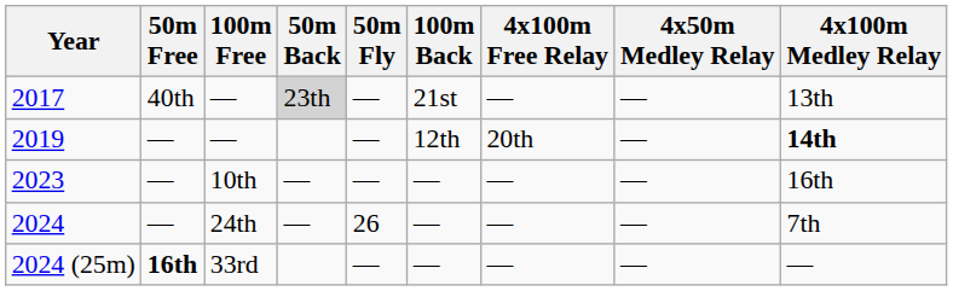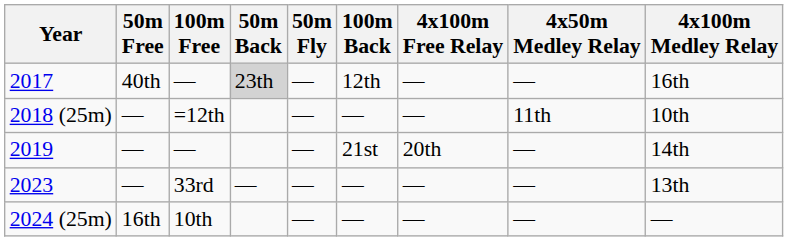 <table class="wikitable">
 <tr>
 <th>Year</th>
 <th>50m<br>Free</th>
 <th>100m<br>Free</th>
 <th>50m<br>Back</th>
 <th>50m<br>Fly</th>
 <th>100m<br>Back</th>
 <th>4x100m<br>Free Relay</th>
 <th>4x50m<br>Medley Relay</th>
 <th>4x100m<br>Medley Relay</th>
 </tr>
 <tr>
 <td><a href='#'>2017</a></td>
 <td>40th</td>
 <td>—</td>
 <td style="background: lightgrey;">23th</td>
 <td>—</td>
-<td>21st</td>
+<td>12th</td>
 <td>—</td>
 <td>—</td>
-<td>13th</td>
+<td>16th</td>
+</tr>
+<tr>
+<td><a href='#'>2018</a> (25m)</td>
+<td>—</td>
+<td>=12th</td>
+<td></td>
+<td>—</td>
+<td>—</td>
+<td>—</td>
+<td>11th</td>
+<td>10th</td>
 </tr>
 <tr>
 <td><a href='#'>2019</a></td>
 <td>—</td>
 <td>—</td>
 <td></td>
 <td>—</td>
-<td>12th</td>
+<td>21st</td>
 <td>20th</td>
 <td>—</td>
-<td><strong>14th</strong></td>
+<td>14th</td>
 </tr>
 <tr>
 <td><a href='#'>2023</a></td>
 <td>—</td>
-<td>10th</td>
+<td>33rd</td>
 <td>—</td>
 <td>—</td>
 <td>—</td>
 <td>—</td>
 <td>—</td>
-<td>16th</td>
-</tr>
-<tr>
-<td><a href='#'>2024</a></td>
-<td>—</td>
-<td>24th</td>
-<td>—</td>
-<td>26</td>
-<td>—</td>
-<td>—</td>
-<td>—</td>
-<td>7th</td>
+<td>13th</td>
 </tr>
 <tr>
 <td><a href='#'>2024</a> (25m)</td>
-<td><strong>16th</strong></td>
-<td>33rd</td>
+<td>16th</td>
+<td>10th</td>
 <td></td>
 <td>—</td>
 <td>—</td>
 <td>—</td>
 <td>—</td>
 <td>—</td>
 </tr>
 </table>
